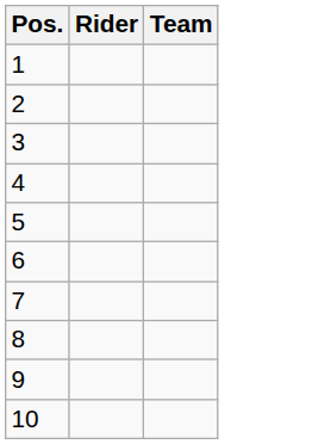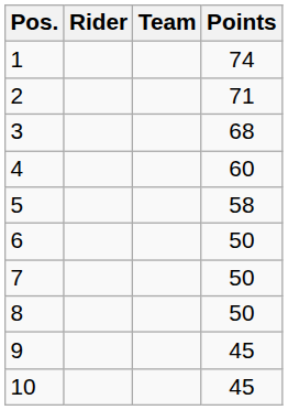 <table class="wikitable sortable">
 <tr>
 <th>Pos.</th>
 <th>Rider</th>
 <th>Team</th>
+<th>Points</th>
 </tr>
 <tr>
 <td>1</td>
 <td></td>
 <td></td>
+<td align=center>74</td>
 </tr>
 <tr>
 <td>2</td>
 <td></td>
 <td></td>
+<td align=center>71</td>
 </tr>
 <tr>
 <td>3</td>
 <td></td>
 <td></td>
+<td align=center>68</td>
 </tr>
 <tr>
 <td>4</td>
 <td></td>
 <td></td>
+<td align=center>60</td>
 </tr>
 <tr>
 <td>5</td>
 <td></td>
 <td></td>
+<td align=center>58</td>
 </tr>
 <tr>
 <td>6</td>
 <td></td>
 <td></td>
+<td align=center>50</td>
 </tr>
 <tr>
 <td>7</td>
 <td></td>
 <td></td>
+<td align=center>50</td>
 </tr>
 <tr>
 <td>8</td>
 <td></td>
 <td></td>
+<td align=center>50</td>
 </tr>
 <tr>
 <td>9</td>
 <td></td>
 <td></td>
+<td align=center>45</td>
 </tr>
 <tr>
 <td>10</td>
 <td></td>
 <td></td>
+<td align=center>45</td>
 </tr>
 </table>
